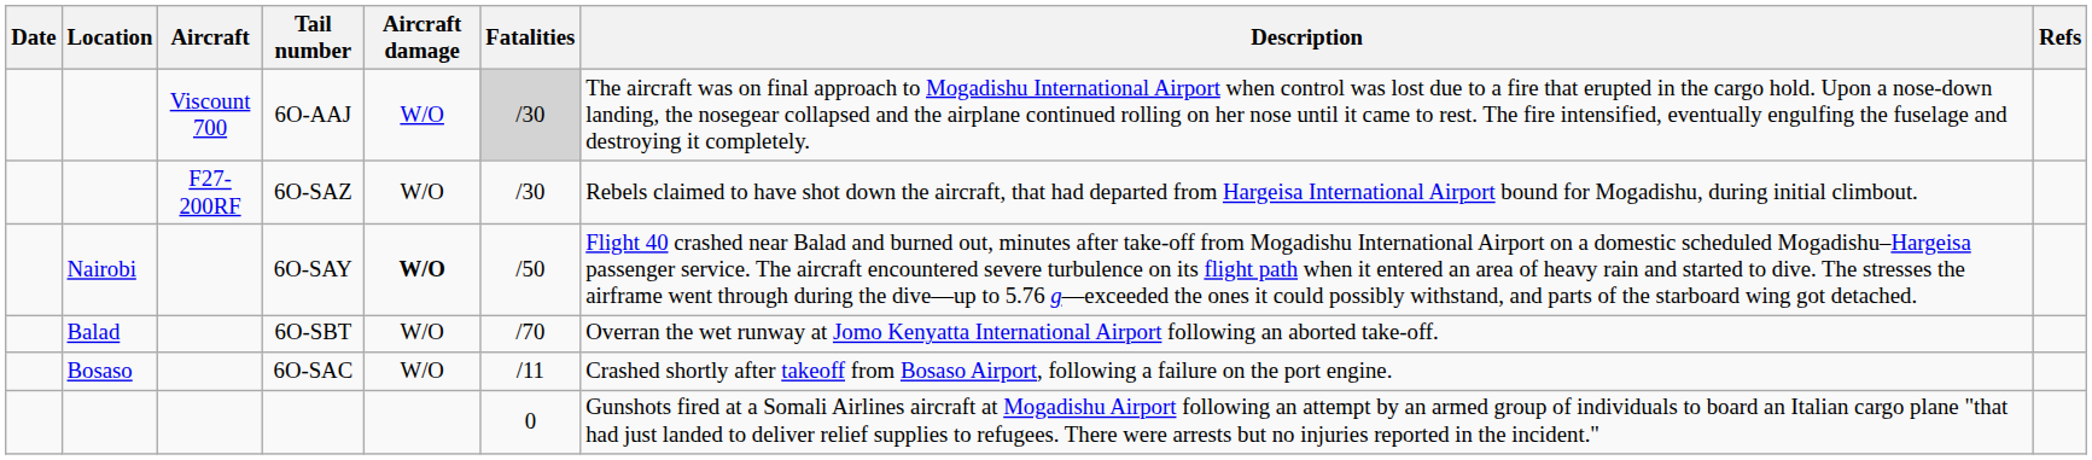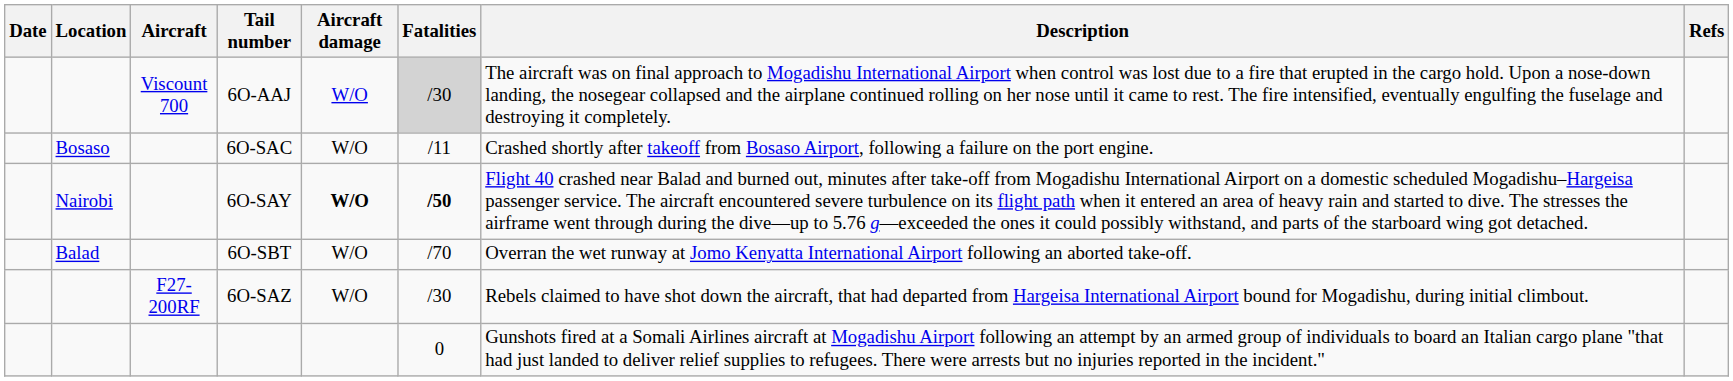 <table class="wikitable sortable toccolours" border="1" cellpadding="3" style="border-collapse:collapse; font-size: 85%">
 <tr>
 <th>Date</th>
 <th>Location</th>
 <th>Aircraft</th>
 <th>Tail number</th>
 <th>Aircraft damage</th>
 <th>Fatalities</th>
 <th class="unsortable">Description</th>
 <th class="unsortable">Refs</th>
 </tr>
 <tr>
 <td align=center></td>
 <td></td>
 <td align=center><a href='#'>Viscount 700</a></td>
 <td align=center>6O-AAJ</td>
 <td align=center><a href='#'>W/O</a></td>
 <td align=center style="background: lightgrey;">/30</td>
 <td>The aircraft was on final approach to <a href='#'>Mogadishu International Airport</a> when control was lost due to a fire that erupted in the cargo hold. Upon a nose-down landing, the nosegear collapsed and the airplane continued rolling on her nose until it came to rest. The fire intensified, eventually engulfing the fuselage and destroying it completely.</td>
 <td align=center></td>
 </tr>
 <tr>
 <td align=center></td>
-<td></td>
-<td align=center><a href='#'>F27-200RF</a></td>
-<td align=center>6O-SAZ</td>
+<td> <a href='#'>Bosaso</a></td>
+<td align=center></td>
+<td align=center>6O-SAC</td>
 <td align=center>W/O</td>
-<td align=center>/30</td>
-<td>Rebels claimed to have shot down the aircraft, that had departed from <a href='#'>Hargeisa International Airport</a> bound for Mogadishu, during initial climbout.</td>
+<td align=center>/11</td>
+<td>Crashed shortly after <a href='#'>takeoff</a> from <a href='#'>Bosaso Airport</a>, following a failure on the port engine.</td>
 <td align=center></td>
 </tr>
 <tr>
 <td align=center></td>
 <td> <a href='#'>Nairobi</a></td>
 <td align=center></td>
 <td align=center>6O-SAY</td>
 <td align=center><strong>W/O</strong></td>
-<td align=center>/50</td>
+<td align=center><strong>/50</strong></td>
 <td><a href='#'>Flight 40</a> crashed near Balad and burned out, minutes after take-off from Mogadishu International Airport on a domestic scheduled Mogadishu–<a href='#'>Hargeisa</a> passenger service. The aircraft encountered severe turbulence on its <a href='#'>flight path</a> when it entered an area of heavy rain and started to dive. The stresses the airframe went through during the dive—up to 5.76 <a href='#'><em>g</em></a>—exceeded the ones it could possibly withstand, and parts of the starboard wing got detached.</td>
 <td align=center></td>
 </tr>
 <tr>
 <td align=center></td>
 <td> <a href='#'>Balad</a></td>
 <td align=center></td>
 <td align=center>6O-SBT</td>
 <td align=center>W/O</td>
 <td align=center>/70</td>
 <td>Overran the wet runway at <a href='#'>Jomo Kenyatta International Airport</a> following an aborted take-off.</td>
 <td align=center></td>
 </tr>
 <tr>
 <td align=center></td>
-<td> <a href='#'>Bosaso</a></td>
-<td align=center></td>
-<td align=center>6O-SAC</td>
+<td></td>
+<td align=center><a href='#'>F27-200RF</a></td>
+<td align=center>6O-SAZ</td>
 <td align=center>W/O</td>
-<td align=center>/11</td>
-<td>Crashed shortly after <a href='#'>takeoff</a> from <a href='#'>Bosaso Airport</a>, following a failure on the port engine.</td>
+<td align=center>/30</td>
+<td>Rebels claimed to have shot down the aircraft, that had departed from <a href='#'>Hargeisa International Airport</a> bound for Mogadishu, during initial climbout.</td>
 <td align=center></td>
 </tr>
 <tr>
 <td align=center></td>
 <td></td>
 <td></td>
 <td></td>
 <td></td>
 <td align=center>0</td>
 <td>Gunshots fired at a Somali Airlines aircraft at <a href='#'>Mogadishu Airport</a> following an attempt by an armed group of individuals to board an Italian cargo plane "that had just landed to deliver relief supplies to refugees. There were arrests but no injuries reported in the incident."</td>
 <td align=center></td>
 </tr>
 </table>
